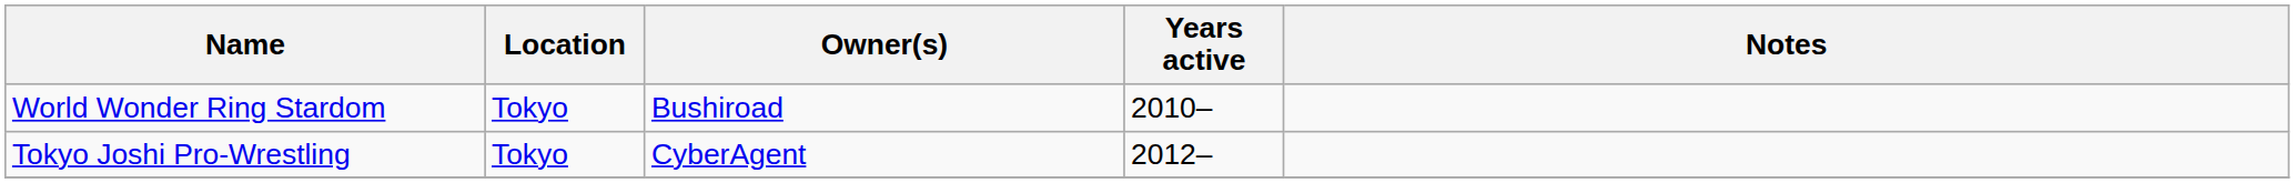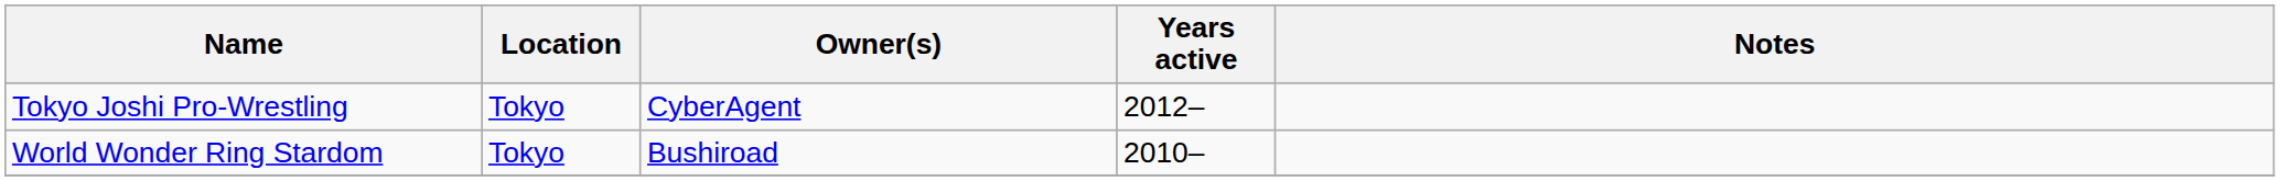 <table class="wikitable sortable">
 <tr>
 <th width="21%">Name</th>
 <th width="7%">Location</th>
 <th width="21%">Owner(s)</th>
 <th width="7%">Years active</th>
 <th width="55%">Notes</th>
 </tr>
 <tr>
+<td><a href='#'>Tokyo Joshi Pro-Wrestling</a></td>
+<td><a href='#'>Tokyo</a></td>
+<td><a href='#'>CyberAgent</a></td>
+<td>2012–</td>
+<td></td>
+</tr>
+<tr>
 <td><a href='#'>World Wonder Ring Stardom</a></td>
 <td><a href='#'>Tokyo</a></td>
 <td><a href='#'>Bushiroad</a></td>
 <td>2010–</td>
 <td></td>
 </tr>
 <tr>
-<td><a href='#'>Tokyo Joshi Pro-Wrestling</a></td>
-<td><a href='#'>Tokyo</a></td>
-<td><a href='#'>CyberAgent</a></td>
-<td>2012–</td>
-<td></td>
-</tr>
-<tr>
 </tr>
 </table>
